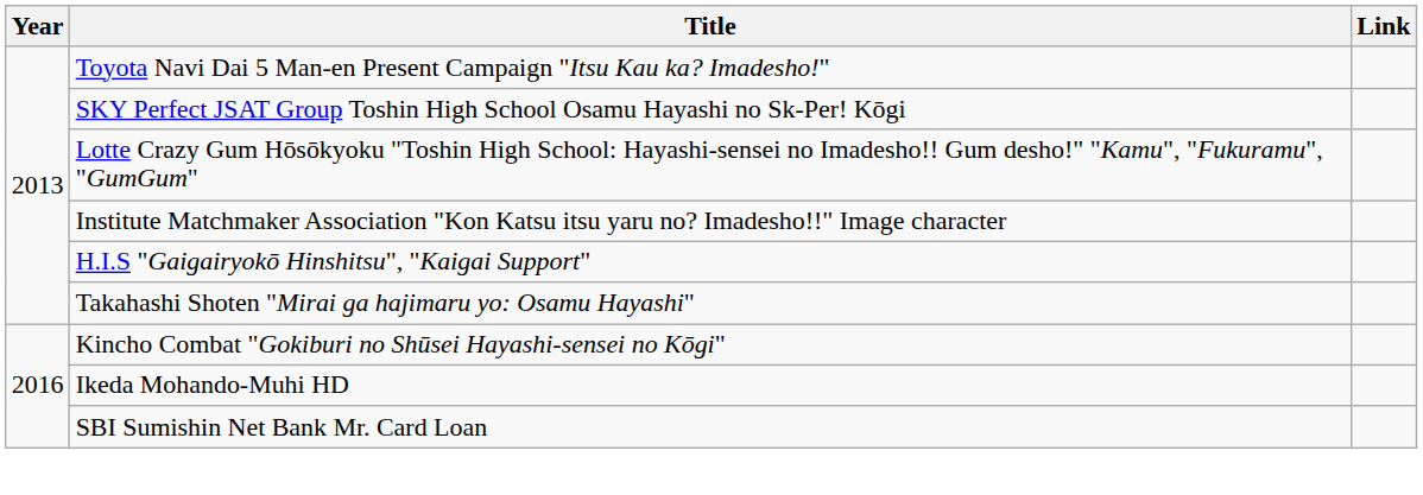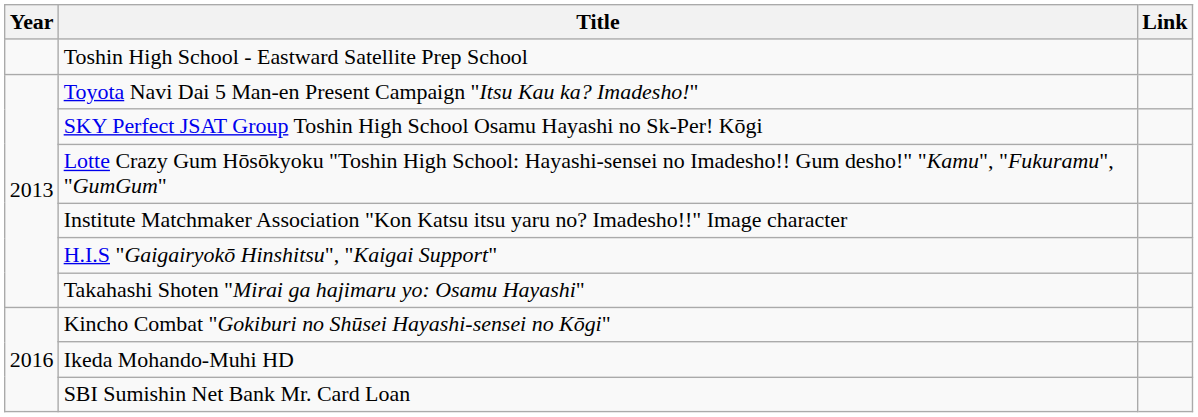 <table class="wikitable">
 <tr>
 <th>Year</th>
 <th>Title</th>
 <th>Link</th>
+</tr>
+<tr>
+<td></td>
+<td>Toshin High School - Eastward Satellite Prep School</td>
+<td></td>
 </tr>
 <tr>
 <td rowspan="6">2013</td>
 <td><a href='#'>Toyota</a> Navi Dai 5 Man-en Present Campaign "<em>Itsu Kau ka? Imadesho!</em>"</td>
 <td></td>
 </tr>
 <tr>
 <td><a href='#'>SKY Perfect JSAT Group</a> Toshin High School Osamu Hayashi no Sk-Per! Kōgi</td>
 <td></td>
 </tr>
 <tr>
 <td><a href='#'>Lotte</a> Crazy Gum Hōsōkyoku "Toshin High School: Hayashi-sensei no Imadesho!! Gum desho!" "<em>Kamu</em>", "<em>Fukuramu</em>", "<em>GumGum</em>"</td>
 <td></td>
 </tr>
 <tr>
 <td>Institute Matchmaker Association "Kon Katsu itsu yaru no? Imadesho!!" Image character</td>
 <td></td>
 </tr>
 <tr>
 <td><a href='#'>H.I.S</a> "<em>Gaigairyokō Hinshitsu</em>", "<em>Kaigai Support</em>"</td>
 <td></td>
 </tr>
 <tr>
 <td>Takahashi Shoten "<em>Mirai ga hajimaru yo: Osamu Hayashi</em>"</td>
 <td></td>
 </tr>
 <tr>
 <td rowspan="3">2016</td>
 <td>Kincho Combat "<em>Gokiburi no Shūsei Hayashi-sensei no Kōgi</em>"</td>
 <td></td>
 </tr>
 <tr>
 <td>Ikeda Mohando-Muhi HD</td>
 <td></td>
 </tr>
 <tr>
 <td>SBI Sumishin Net Bank Mr. Card Loan</td>
 <td></td>
 </tr>
 </table>
